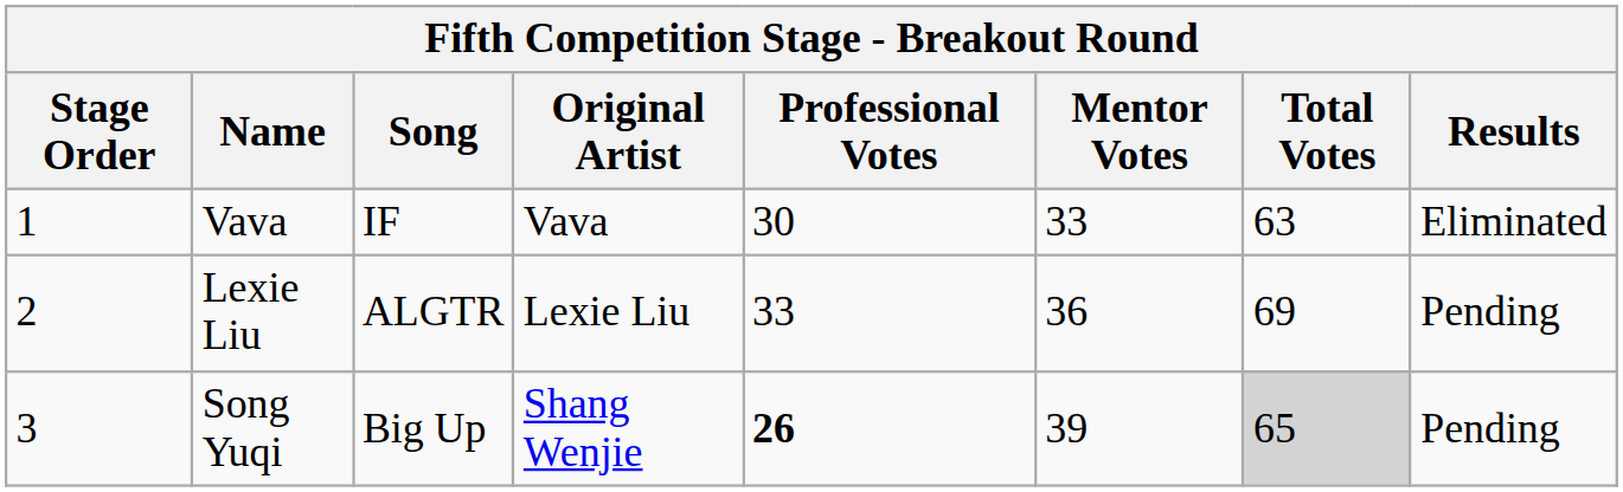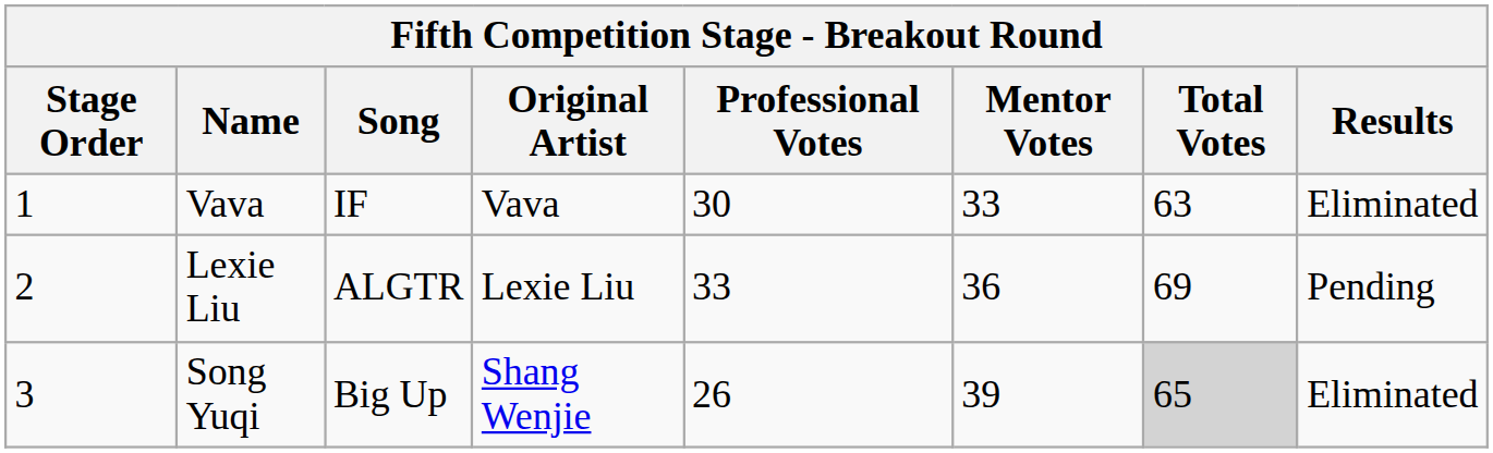 <table class="wikitable sortable">
 <tr>
 <th colspan="8">Fifth Competition Stage - Breakout Round</th>
 </tr>
 <tr>
 <th>Stage Order</th>
 <th class="unsortable">Name</th>
 <th class="unsortable">Song</th>
 <th class="unsortable">Original Artist</th>
 <th>Professional Votes</th>
 <th>Mentor Votes</th>
 <th>Total Votes</th>
 <th class="unsortable">Results</th>
 </tr>
 <tr>
 <td>1</td>
 <td>Vava</td>
 <td>IF</td>
 <td>Vava</td>
 <td>30</td>
 <td>33</td>
 <td>63</td>
 <td>Eliminated</td>
 </tr>
 <tr>
 <td>2</td>
 <td>Lexie Liu</td>
 <td>ALGTR</td>
 <td>Lexie Liu</td>
 <td>33</td>
 <td>36</td>
 <td>69</td>
 <td>Pending</td>
 </tr>
 <tr>
 <td>3</td>
 <td>Song Yuqi</td>
 <td>Big Up</td>
 <td><a href='#'>Shang Wenjie</a></td>
-<td><strong>26</strong></td>
+<td>26</td>
 <td>39</td>
 <td style="background: lightgrey;">65</td>
-<td>Pending</td>
+<td>Eliminated</td>
 </tr>
 </table>
